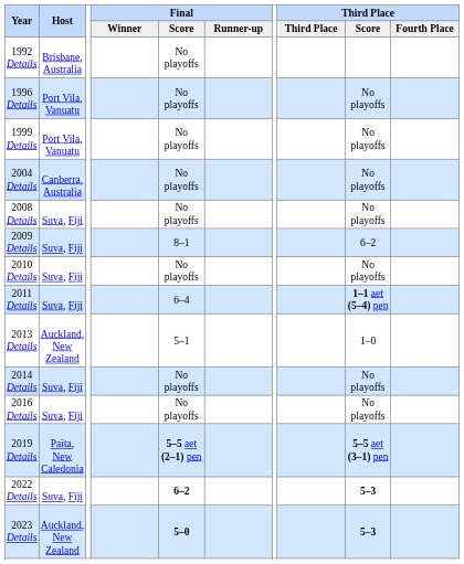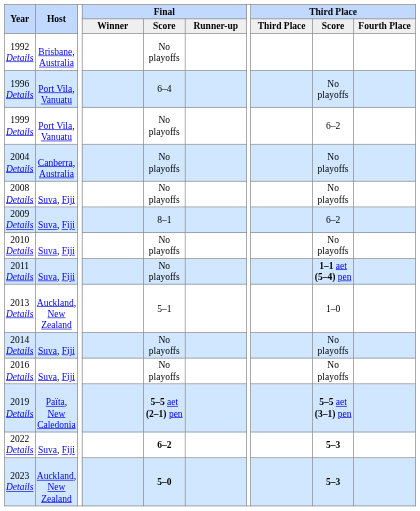 <table border=1 style="border-collapse:collapse; font-size:90%; text-align:center; width:100%" cellpadding=2 cellspacing=0>
 <tr style="background:#c1d8ff;">
 <th rowspan="2" style="width:5%;">Year</th>
 <th rowspan="2" style="width:10%;">Host</th>
 <th rowspan="16" style="width:1%; background:#fff;"></th>
 <th colspan=3>Final</th>
 <th rowspan="16" style="width:1%; background:#fff;"></th>
 <th colspan=3>Third Place</th>
 </tr>
 <tr style="background:#efefef;">
 <th width=15%>Winner</th>
 <th width=10%>Score</th>
 <th width=15%>Runner-up</th>
 <th width=15%>Third Place</th>
 <th width=10%>Score</th>
 <th width=15%>Fourth Place</th>
 </tr>
 <tr>
 <td>1992<br><em><a href='#'>Details</a></em></td>
 <td><br><a href='#'>Brisbane</a>, <a href='#'>Australia</a></td>
 <td><strong></strong></td>
 <td><span>No playoffs</span></td>
 <td></td>
 <td></td>
 <td></td>
 <td></td>
 </tr>
 <tr style="background:#d0e7ff;">
 <td>1996<br><em><a href='#'>Details</a></em></td>
 <td><br><a href='#'>Port Vila</a>, <a href='#'>Vanuatu</a></td>
 <td><strong></strong></td>
-<td><span>No playoffs</span></td>
+<td>6–4</td>
 <td></td>
 <td></td>
 <td><span>No playoffs</span></td>
 <td></td>
 </tr>
 <tr>
 <td>1999<br><em><a href='#'>Details</a></em></td>
 <td><br><a href='#'>Port Vila</a>, <a href='#'>Vanuatu</a></td>
 <td><strong></strong></td>
 <td><span>No playoffs</span></td>
 <td></td>
 <td></td>
-<td><span>No playoffs</span></td>
+<td>6–2</td>
 <td></td>
 </tr>
 <tr style="background:#d0e7ff;">
 <td>2004<br><em><a href='#'>Details</a></em></td>
 <td><br><a href='#'>Canberra</a>, <a href='#'>Australia</a></td>
 <td><strong></strong></td>
 <td><span>No playoffs</span></td>
 <td></td>
 <td></td>
 <td><span>No playoffs</span></td>
 <td></td>
 </tr>
 <tr>
 <td>2008<br><em><a href='#'>Details</a></em></td>
 <td><br><a href='#'>Suva</a>, <a href='#'>Fiji</a></td>
 <td><strong></strong></td>
 <td><span>No playoffs</span></td>
 <td></td>
 <td></td>
 <td><span>No playoffs</span></td>
 <td></td>
 </tr>
 <tr style="background:#d0e7ff;">
 <td>2009<br><em><a href='#'>Details</a></em></td>
 <td><br><a href='#'>Suva</a>, <a href='#'>Fiji</a></td>
 <td><strong></strong></td>
 <td>8–1</td>
 <td></td>
 <td></td>
 <td>6–2</td>
 <td></td>
 </tr>
 <tr>
 <td>2010<br><em><a href='#'>Details</a></em></td>
 <td><br><a href='#'>Suva</a>, <a href='#'>Fiji</a></td>
 <td><strong></strong></td>
 <td><span>No playoffs</span></td>
 <td></td>
 <td></td>
 <td><span>No playoffs</span></td>
 <td></td>
 </tr>
 <tr style="background:#d0e7ff;">
 <td>2011<br><em><a href='#'>Details</a></em></td>
 <td><br><a href='#'>Suva</a>, <a href='#'>Fiji</a></td>
 <td><strong></strong></td>
-<td>6–4</td>
+<td><span>No playoffs</span></td>
 <td></td>
 <td></td>
 <td><strong>1–1</strong> <a href='#'>aet</a><br> <strong>(5–4)</strong> <a href='#'>pen</a></td>
 <td></td>
 </tr>
 <tr>
 <td>2013<br><em><a href='#'>Details</a></em></td>
 <td><br><a href='#'>Auckland</a>, <a href='#'>New Zealand</a></td>
 <td><strong></strong></td>
 <td>5–1</td>
 <td></td>
 <td></td>
 <td>1–0</td>
 <td></td>
 </tr>
 <tr style="background:#d0e7ff;">
 <td>2014<br><em><a href='#'>Details</a></em></td>
 <td><br><a href='#'>Suva</a>, <a href='#'>Fiji</a></td>
 <td><strong></strong></td>
 <td><span>No playoffs</span></td>
 <td></td>
 <td></td>
 <td><span>No playoffs</span></td>
 <td></td>
 </tr>
 <tr>
 <td>2016<br><em><a href='#'>Details</a></em></td>
 <td><br><a href='#'>Suva</a>, <a href='#'>Fiji</a></td>
 <td><strong></strong></td>
 <td><span>No playoffs</span></td>
 <td></td>
 <td></td>
 <td><span>No playoffs</span></td>
 <td></td>
 </tr>
 <tr style="background:#d0e7ff;">
 <td>2019<br><em><a href='#'>Details</a></em></td>
 <td><br><a href='#'>Païta</a>, <a href='#'>New Caledonia</a></td>
 <td><strong></strong></td>
 <td><strong>5–5</strong> <a href='#'>aet</a><br> <strong>(2–1)</strong> <a href='#'>pen</a></td>
 <td></td>
 <td></td>
 <td><strong>5–5</strong> <a href='#'>aet</a><br> <strong>(3–1)</strong> <a href='#'>pen</a></td>
 <td></td>
 </tr>
 <tr>
 <td>2022<br><em><a href='#'>Details</a></em></td>
 <td><br><a href='#'>Suva</a>, <a href='#'>Fiji</a></td>
 <td><strong></strong></td>
 <td><strong>6–2</strong></td>
 <td></td>
 <td></td>
 <td><strong>5–3</strong></td>
 <td></td>
 </tr>
 <tr style="background:#d0e7ff;">
 <td>2023<br><em><a href='#'>Details</a></em></td>
 <td><br><a href='#'>Auckland</a>, <a href='#'>New Zealand</a></td>
 <td><strong></strong></td>
 <td><strong>5–0</strong></td>
 <td></td>
 <td></td>
 <td><strong>5–3</strong></td>
 <td></td>
 </tr>
 </table>
